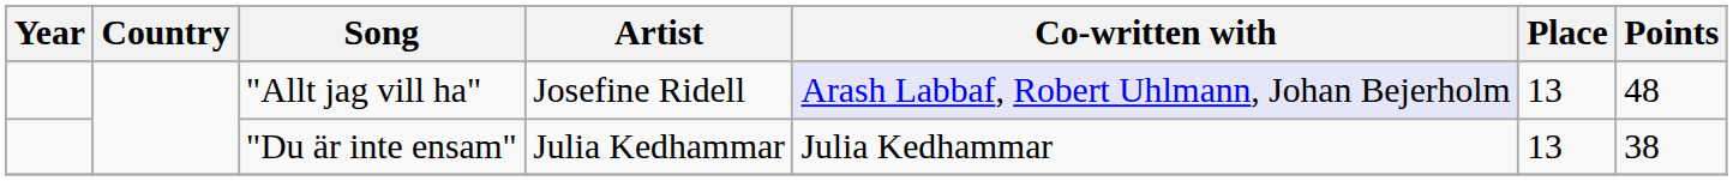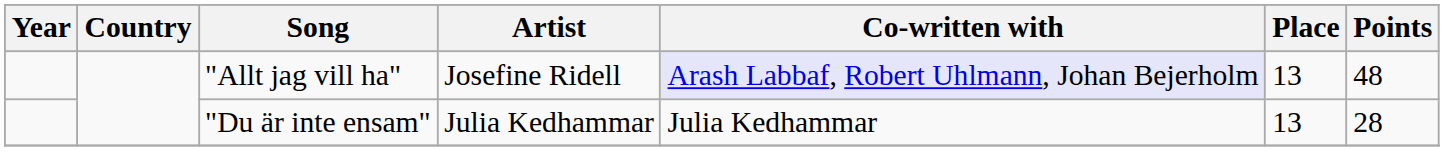 <table class="sortable wikitable">
 <tr>
 <th>Year</th>
 <th>Country</th>
 <th>Song</th>
 <th>Artist</th>
 <th>Co-written with</th>
 <th>Place</th>
 <th>Points</th>
 </tr>
 <tr>
 <td></td>
 <td rowspan=2></td>
 <td>"Allt jag vill ha"</td>
 <td>Josefine Ridell</td>
 <td style="background: lavender;"><a href='#'>Arash Labbaf</a>, <a href='#'>Robert Uhlmann</a>, Johan Bejerholm</td>
 <td>13</td>
 <td>48</td>
 </tr>
 <tr>
 <td></td>
 <td>"Du är inte ensam"</td>
 <td>Julia Kedhammar</td>
 <td>Julia Kedhammar</td>
 <td>13</td>
-<td>38</td>
+<td>28</td>
 </tr>
 <tr>
 </tr>
 </table>
